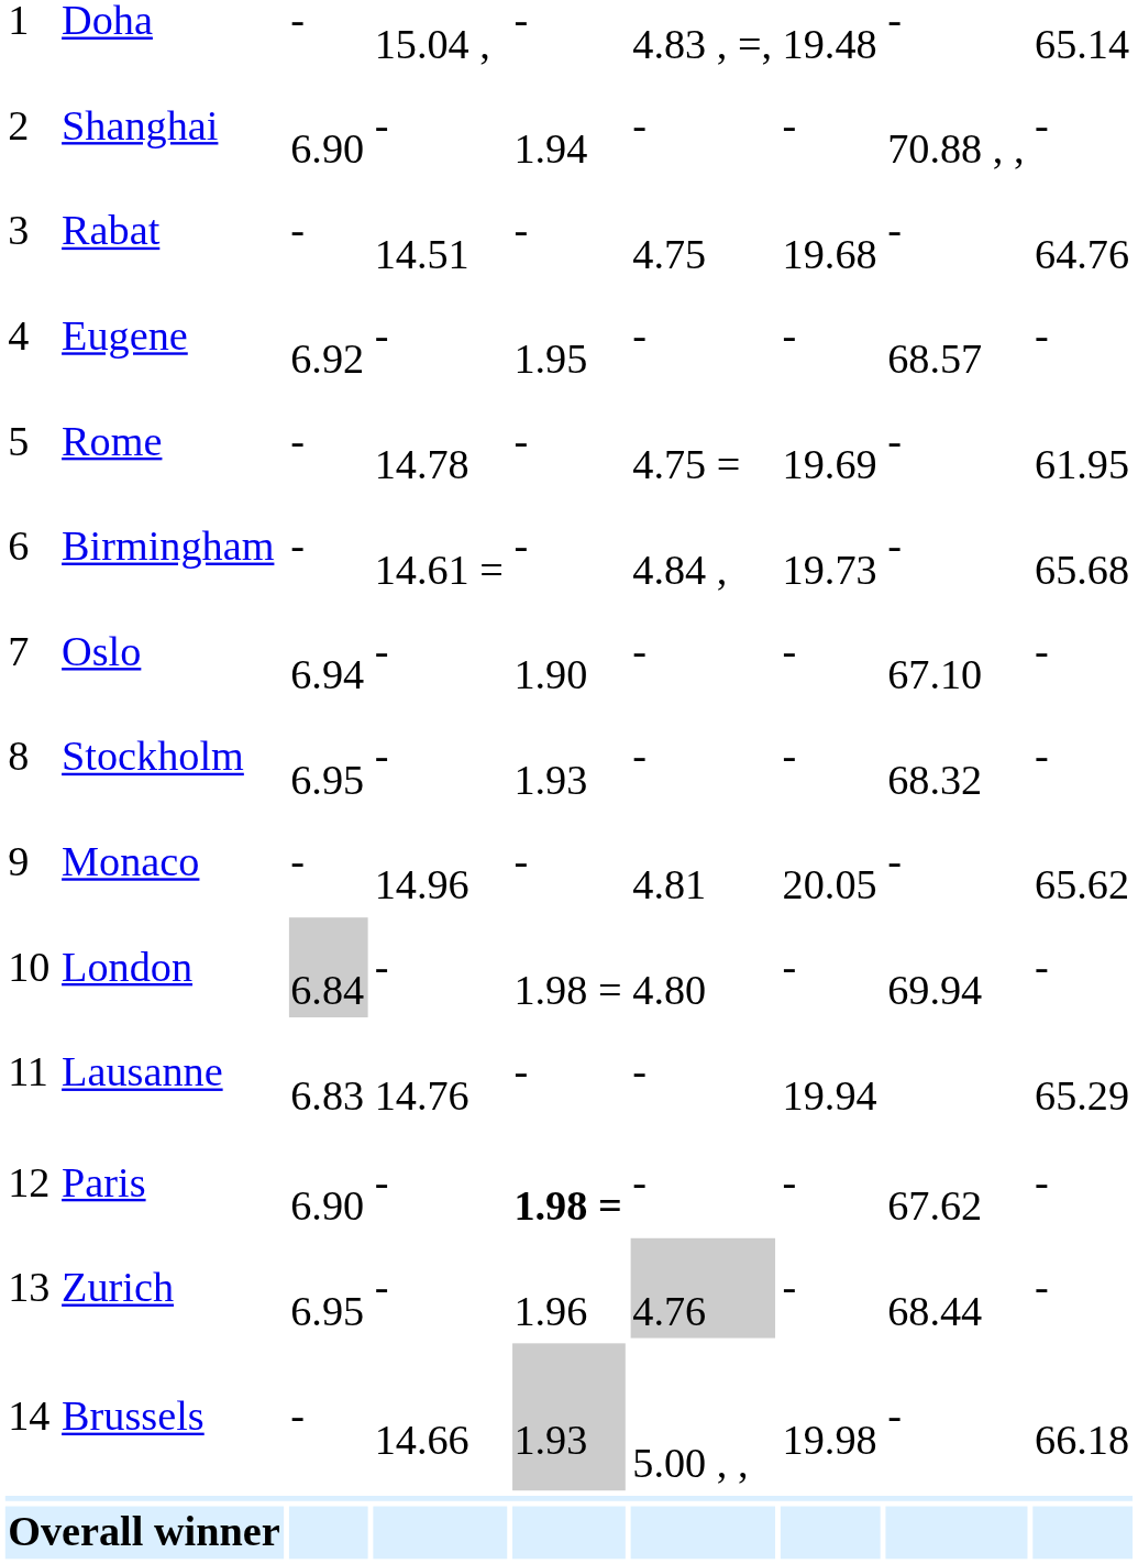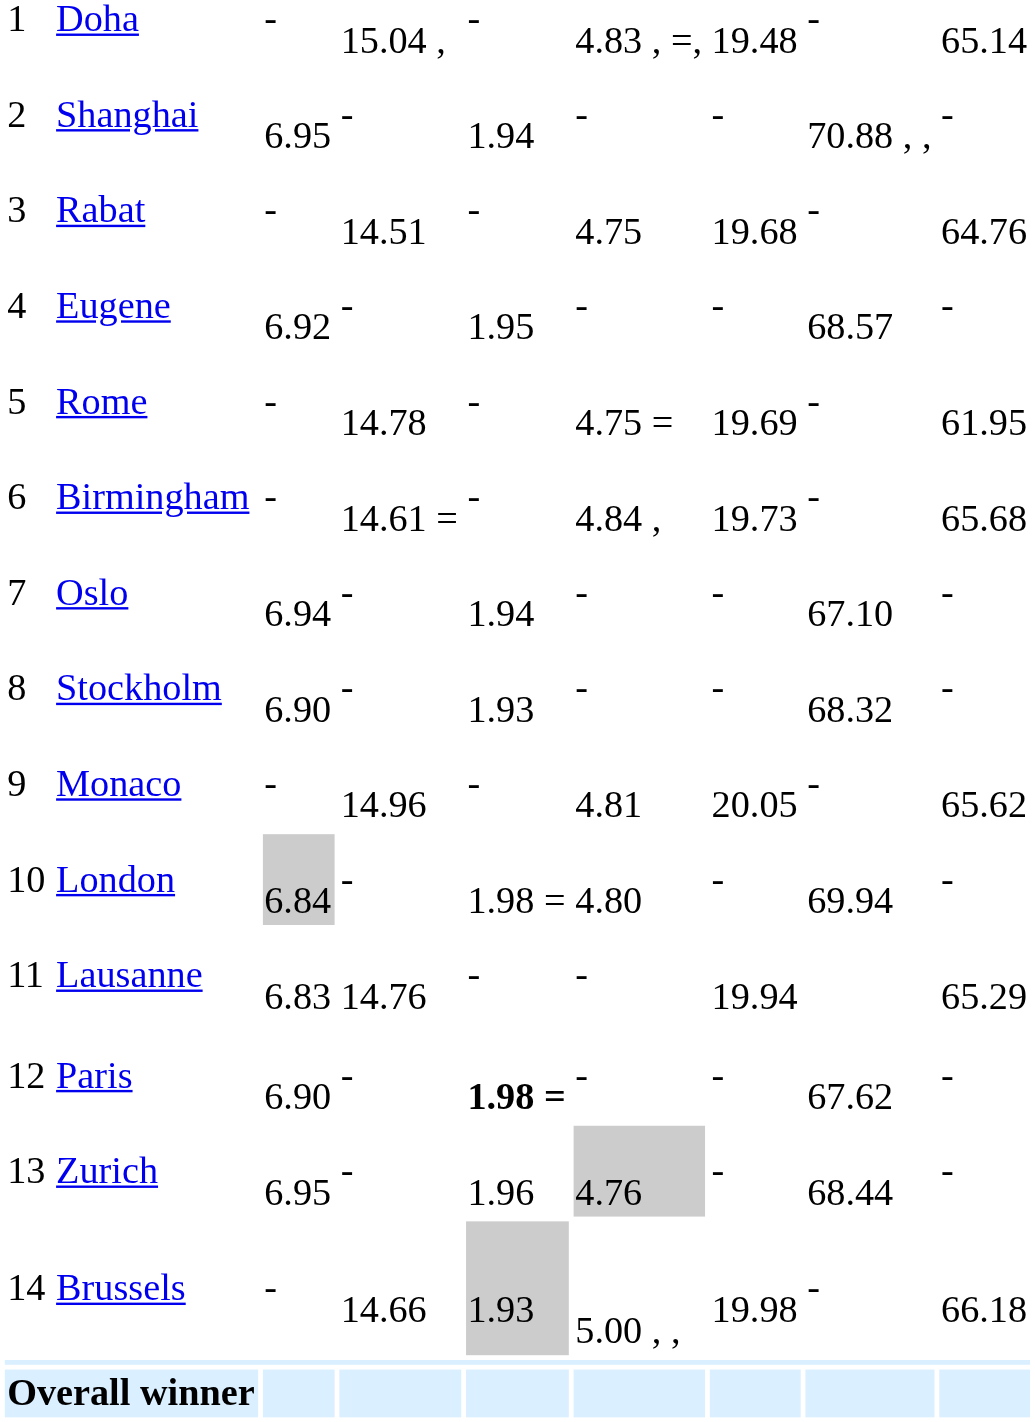 <table>
 <tr>
 <td>1</td>
 <td align=left><a href='#'>Doha</a></td>
 <td>-</td>
 <td><br>15.04 , </td>
 <td>-</td>
 <td><br>4.83 , =, </td>
 <td><br>19.48 </td>
 <td>-</td>
 <td><br>65.14 </td>
 </tr>
 <tr>
 <td>2</td>
 <td align=left><a href='#'>Shanghai</a></td>
-<td><br>6.90</td>
+<td><br>6.95 </td>
 <td>-</td>
 <td><br>1.94</td>
 <td>-</td>
 <td>-</td>
 <td><br>70.88 , , </td>
 <td>-</td>
 </tr>
 <tr>
 <td>3</td>
 <td align=left><a href='#'>Rabat</a></td>
 <td>-</td>
 <td><br>14.51</td>
 <td>-</td>
 <td><br>4.75 </td>
 <td><br>19.68 </td>
 <td>-</td>
 <td><br>64.76 </td>
 </tr>
 <tr>
 <td>4</td>
 <td align=left><a href='#'>Eugene</a></td>
 <td><br>6.92 </td>
 <td>-</td>
 <td><br>1.95</td>
 <td>-</td>
 <td>-</td>
 <td><br>68.57</td>
 <td>-</td>
 </tr>
 <tr>
 <td>5</td>
 <td align=left><a href='#'>Rome</a></td>
 <td>-</td>
 <td><br>14.78</td>
 <td>-</td>
 <td><br>4.75 =</td>
 <td><br>19.69 </td>
 <td>-</td>
 <td><br>61.95</td>
 </tr>
 <tr>
 <td>6</td>
 <td align=left><a href='#'>Birmingham</a></td>
 <td>-</td>
 <td><br>14.61 =</td>
 <td>-</td>
 <td><br>4.84 , </td>
 <td><br>19.73 </td>
 <td>-</td>
 <td><br>65.68 </td>
 </tr>
 <tr>
 <td>7</td>
 <td align=left><a href='#'>Oslo</a></td>
 <td><br>6.94</td>
 <td>-</td>
-<td><br>1.90</td>
+<td><br>1.94</td>
 <td>-</td>
 <td>-</td>
 <td><br>67.10</td>
 <td>-</td>
 </tr>
 <tr>
 <td>8</td>
 <td align=left><a href='#'>Stockholm</a></td>
-<td><br>6.95 </td>
+<td><br>6.90</td>
 <td>-</td>
 <td><br>1.93 </td>
 <td>-</td>
 <td>-</td>
 <td><br>68.32</td>
 <td>-</td>
 </tr>
 <tr>
 <td>9</td>
 <td align=left><a href='#'>Monaco</a></td>
 <td>-</td>
 <td><br>14.96</td>
 <td>-</td>
 <td><br>4.81</td>
 <td><br>20.05 </td>
 <td>-</td>
 <td><br>65.62</td>
 </tr>
 <tr>
 <td>10</td>
 <td align=left><a href='#'>London</a></td>
 <td style="background:#ccc;"><br>6.84 </td>
 <td>-</td>
 <td><br>1.98 =</td>
 <td><br>4.80</td>
 <td>-</td>
 <td><br>69.94 </td>
 <td>-</td>
 </tr>
 <tr>
 <td>11</td>
 <td align=left><a href='#'>Lausanne</a></td>
 <td><br>6.83</td>
 <td><br>14.76</td>
 <td>-</td>
 <td>-</td>
 <td><br>19.94</td>
 <td></td>
 <td><br>65.29</td>
 </tr>
 <tr>
 </tr>
 <tr>
 <td>12</td>
 <td align=left><a href='#'>Paris</a></td>
 <td><br>6.90</td>
 <td>-</td>
 <td><strong><br>1.98 =</strong></td>
 <td>-</td>
 <td>-</td>
 <td><br>67.62</td>
 <td>-</td>
 </tr>
 <tr>
 <td>13</td>
 <td align=left><a href='#'>Zurich</a></td>
 <td><br>6.95</td>
 <td>-</td>
 <td><br>1.96</td>
 <td style="background:#ccc;"><br>4.76</td>
 <td>-</td>
 <td><br>68.44</td>
 <td>-</td>
 </tr>
 <tr>
 <td>14</td>
 <td align=left><a href='#'>Brussels</a></td>
 <td>-</td>
 <td><br> 14.66</td>
 <td style="background:#ccc;"><br>1.93</td>
 <td><br><br>5.00 , , </td>
 <td><br> 19.98</td>
 <td>-</td>
 <td><br>66.18 </td>
 </tr>
 <tr>
 <td colspan="11" style="background:#daefff;"></td>
 </tr>
 <tr style="background:#daefff;">
 <td colspan="2"><strong>Overall winner</strong></td>
 <td></td>
 <td></td>
 <td></td>
 <td></td>
 <td></td>
 <td></td>
 <td></td>
 </tr>
 </table>
